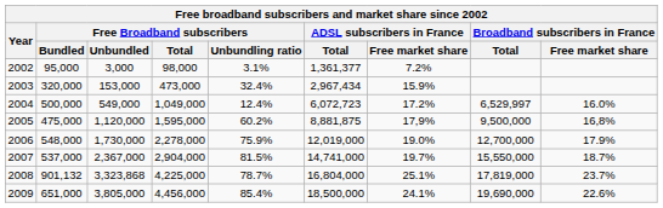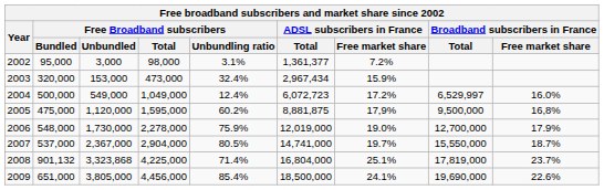 <table class="wikitable" style="font-size: 85%; text-align: center">
 <tr>
 <th colspan="9">Free broadband subscribers and market share since 2002</th>
 </tr>
 <tr>
 <th rowspan="2">Year</th>
 <th colspan="4">Free <a href='#'>Broadband</a> subscribers</th>
 <th colspan="2"><a href='#'>ADSL</a> subscribers in France</th>
 <th colspan="2"><a href='#'>Broadband</a> subscribers in France</th>
 </tr>
 <tr>
 <th>Bundled</th>
 <th>Unbundled</th>
 <th>Total</th>
 <th>Unbundling ratio</th>
 <th>Total</th>
 <th>Free market share</th>
 <th>Total</th>
 <th>Free market share</th>
 </tr>
 <tr>
 <td>2002</td>
 <td>95,000</td>
 <td>3,000</td>
 <td>98,000</td>
 <td>3.1%</td>
 <td>1,361,377</td>
 <td>7.2%</td>
 <td></td>
 <td></td>
 </tr>
 <tr>
 <td>2003</td>
 <td>320,000</td>
 <td>153,000</td>
 <td>473,000</td>
 <td>32.4%</td>
 <td>2,967,434</td>
 <td>15.9%</td>
 <td></td>
 <td></td>
 </tr>
 <tr>
 <td>2004</td>
 <td>500,000</td>
 <td>549,000</td>
 <td>1,049,000</td>
 <td>12.4%</td>
 <td>6,072,723</td>
 <td>17.2%</td>
 <td>6,529,997</td>
 <td>16.0%</td>
 </tr>
 <tr>
 <td>2005</td>
 <td>475,000</td>
 <td>1,120,000</td>
 <td>1,595,000</td>
 <td>60.2%</td>
 <td>8,881,875</td>
 <td>17,9%</td>
 <td>9,500,000</td>
 <td>16,8%</td>
 </tr>
 <tr>
 <td>2006</td>
 <td>548,000</td>
 <td>1,730,000</td>
 <td>2,278,000</td>
 <td>75.9%</td>
 <td>12,019,000</td>
 <td>19.0%</td>
 <td>12,700,000</td>
 <td>17.9%</td>
 </tr>
 <tr>
 <td>2007</td>
 <td>537,000</td>
 <td>2,367,000</td>
 <td>2,904,000</td>
-<td>81.5%</td>
+<td>80.5%</td>
 <td>14,741,000</td>
 <td>19.7%</td>
 <td>15,550,000</td>
 <td>18.7%</td>
 </tr>
 <tr>
 <td>2008</td>
 <td>901,132</td>
 <td>3,323,868</td>
 <td>4,225,000</td>
-<td>78.7%</td>
+<td>71.4%</td>
 <td>16,804,000</td>
 <td>25.1%</td>
 <td>17,819,000</td>
 <td>23.7%</td>
 </tr>
 <tr>
 <td>2009</td>
 <td>651,000</td>
 <td>3,805,000</td>
 <td>4,456,000</td>
 <td>85.4%</td>
 <td>18,500,000</td>
 <td>24.1%</td>
 <td>19,690,000</td>
 <td>22.6%</td>
 </tr>
 </table>
